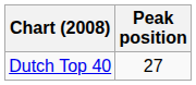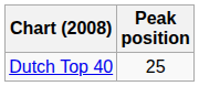 <table class="wikitable">
 <tr>
 <th style="text-align:center;">Chart (2008)</th>
 <th style="text-align:center;">Peak<br>position</th>
 </tr>
 <tr>
 <td align="left"><a href='#'>Dutch Top 40</a></td>
-<td style="text-align:center;">27</td>
+<td style="text-align:center;">25</td>
 </tr>
 </table>
